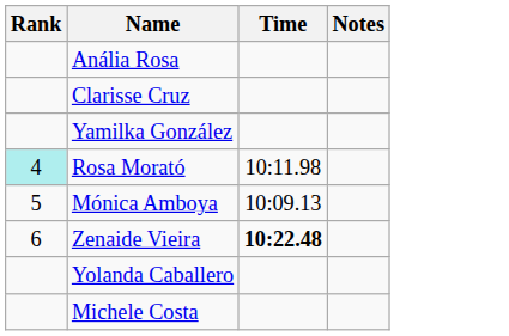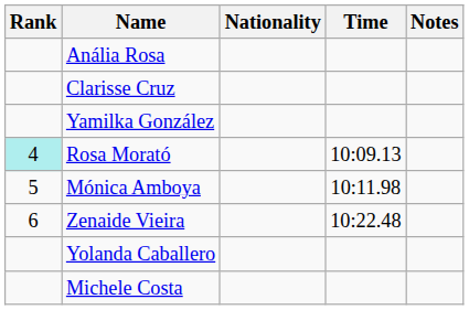 <table class="wikitable sortable" style="text-align:center;font-size:95%">
 <tr>
 <th>Rank</th>
 <th>Name</th>
+<th>Nationality</th>
 <th>Time</th>
 <th>Notes</th>
 </tr>
 <tr>
 <td></td>
 <td align=left><a href='#'>Anália Rosa</a></td>
+<td align=left></td>
 <td></td>
 <td></td>
 </tr>
 <tr>
 <td></td>
 <td align=left><a href='#'>Clarisse Cruz</a></td>
+<td align=left></td>
 <td></td>
 <td></td>
 </tr>
 <tr>
 <td></td>
 <td align=left><a href='#'>Yamilka González</a></td>
+<td align=left></td>
 <td></td>
 <td></td>
 </tr>
 <tr>
 <td style="background: paleturquoise;">4</td>
 <td align=left><a href='#'>Rosa Morató</a></td>
-<td>10:11.98</td>
+<td align=left></td>
+<td>10:09.13</td>
 <td></td>
 </tr>
 <tr>
 <td>5</td>
 <td align=left><a href='#'>Mónica Amboya</a></td>
-<td>10:09.13</td>
+<td align=left></td>
+<td>10:11.98</td>
 <td></td>
 </tr>
 <tr>
 <td>6</td>
 <td align=left><a href='#'>Zenaide Vieira</a></td>
-<td><strong>10:22.48</strong></td>
+<td align=left></td>
+<td>10:22.48</td>
 <td></td>
 </tr>
 <tr>
 <td></td>
 <td align=left><a href='#'>Yolanda Caballero</a></td>
+<td align=left></td>
 <td></td>
 <td></td>
 </tr>
 <tr>
 <td></td>
 <td align=left><a href='#'>Michele Costa</a></td>
+<td align=left></td>
 <td></td>
 <td></td>
 </tr>
 </table>
